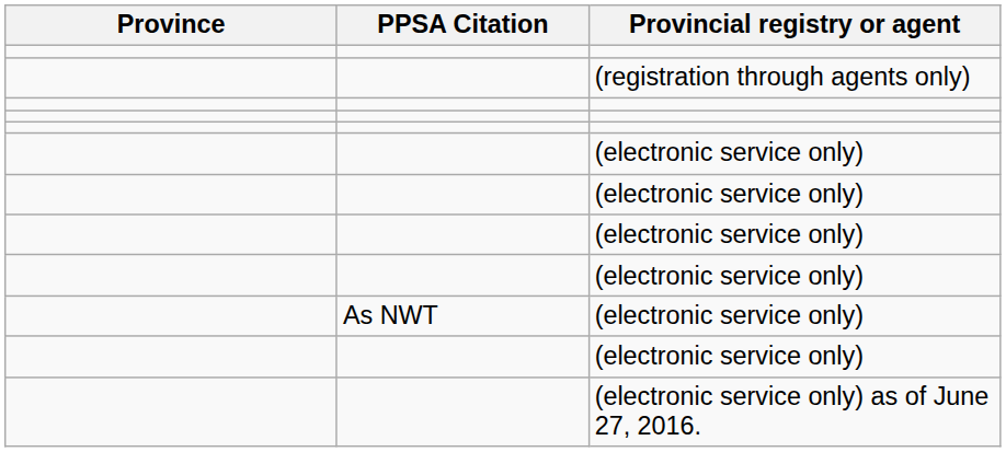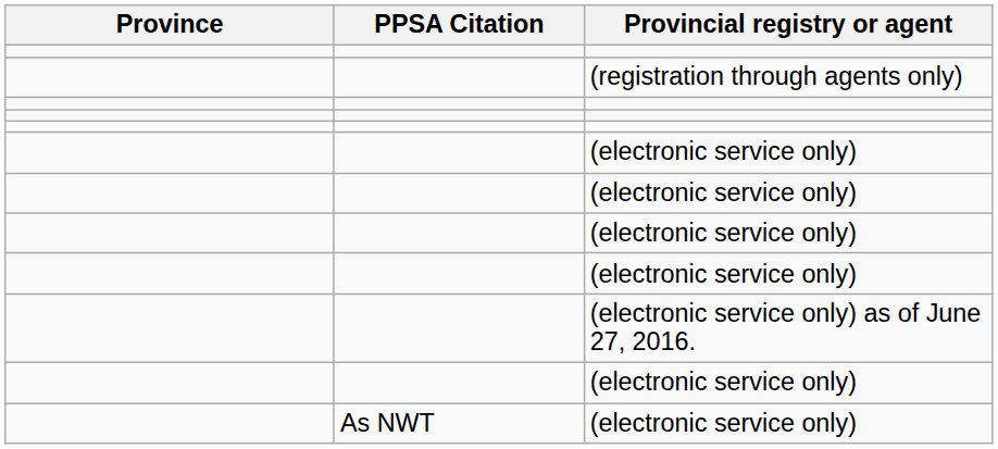 <table class="wikitable">
 <tr>
 <th scope="col" width="200">Province</th>
 <th scope="col" width="150">PPSA Citation</th>
 <th scope="col" width="250">Provincial registry or agent</th>
 </tr>
 <tr valign="top">
 <td scope="row" align="left"></td>
 <td></td>
 <td></td>
 </tr>
 <tr valign="top">
 <td scope="row" align="left"></td>
 <td></td>
 <td> (registration through agents only)</td>
 </tr>
 <tr valign="top">
 <td scope="row" align="left"></td>
 <td></td>
 <td></td>
 </tr>
 <tr valign="top">
 <td scope="row" align="left"></td>
 <td></td>
 <td></td>
 </tr>
 <tr valign="top">
 <td scope="row" align="left"></td>
 <td></td>
 <td></td>
 </tr>
 <tr valign="top">
 <td scope="row" align="left"></td>
 <td></td>
 <td> (electronic service only)</td>
 </tr>
 <tr valign="top">
 <td scope="row" align="left"></td>
 <td></td>
 <td> (electronic service only)</td>
 </tr>
 <tr valign="top">
 <td scope="row" align="left"></td>
 <td></td>
 <td> (electronic service only)</td>
 </tr>
 <tr valign="top">
 <td scope="row" align="left"></td>
 <td></td>
 <td> (electronic service only)</td>
 </tr>
 <tr valign="top">
 <td scope="row" align="left"></td>
-<td>As NWT</td>
-<td> (electronic service only)</td>
+<td></td>
+<td> (electronic service only)  as of June 27, 2016.</td>
 </tr>
 <tr valign="top">
 <td scope="row" align="left"></td>
 <td></td>
 <td> (electronic service only)</td>
 </tr>
 <tr valign="top">
 <td scope="row" align="left"></td>
-<td></td>
-<td> (electronic service only)  as of June 27, 2016.</td>
+<td>As NWT</td>
+<td> (electronic service only)</td>
 </tr>
 </table>
